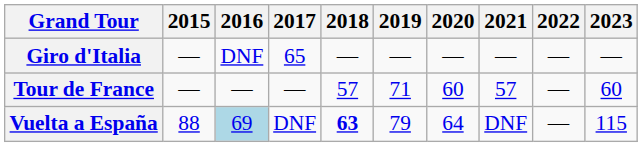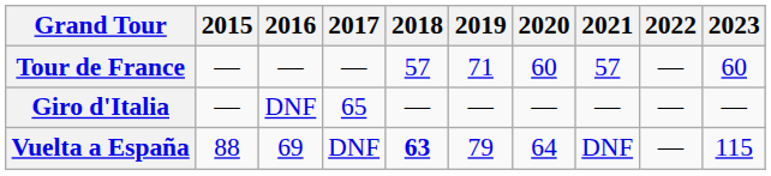 <table class="wikitable plainrowheaders">
 <tr>
 <th scope="col"><a href='#'>Grand Tour</a></th>
 <th scope="col">2015</th>
 <th scope="col">2016</th>
 <th scope="col">2017</th>
 <th scope="col">2018</th>
 <th scope="col">2019</th>
 <th scope="col">2020</th>
 <th scope="col">2021</th>
 <th scope="col">2022</th>
 <th scope="col">2023</th>
 </tr>
 <tr style="text-align:center;">
+<th scope="row"> <a href='#'>Tour de France</a></th>
+<td>—</td>
+<td>—</td>
+<td>—</td>
+<td><a href='#'>57</a></td>
+<td><a href='#'>71</a></td>
+<td><a href='#'>60</a></td>
+<td><a href='#'>57</a></td>
+<td>—</td>
+<td><a href='#'>60</a></td>
+</tr>
+<tr style="text-align:center;">
 <th scope="row"> <a href='#'>Giro d'Italia</a></th>
 <td>—</td>
 <td><a href='#'>DNF</a></td>
 <td><a href='#'>65</a></td>
 <td>—</td>
 <td>—</td>
 <td>—</td>
 <td>—</td>
 <td>—</td>
 <td>—</td>
 </tr>
 <tr style="text-align:center;">
-<th scope="row"> <a href='#'>Tour de France</a></th>
-<td>—</td>
-<td>—</td>
-<td>—</td>
-<td><a href='#'>57</a></td>
-<td><a href='#'>71</a></td>
-<td><a href='#'>60</a></td>
-<td><a href='#'>57</a></td>
-<td>—</td>
-<td><a href='#'>60</a></td>
-</tr>
-<tr style="text-align:center;">
 <th scope="row"> <a href='#'>Vuelta a España</a></th>
 <td><a href='#'>88</a></td>
-<td style="background: lightblue;"><a href='#'>69</a></td>
+<td><a href='#'>69</a></td>
 <td><a href='#'>DNF</a></td>
 <td><strong><a href='#'>63</a></strong></td>
 <td><a href='#'>79</a></td>
 <td><a href='#'>64</a></td>
 <td><a href='#'>DNF</a></td>
 <td>—</td>
 <td><a href='#'>115</a></td>
 </tr>
 </table>
